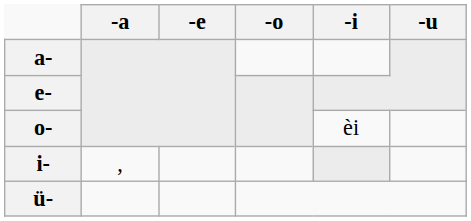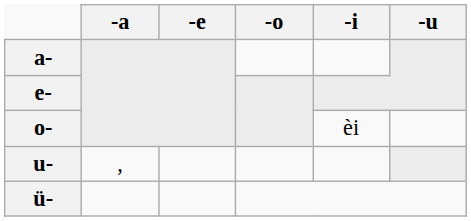 <table class="wikitable" style="text-align:center;border:none">
 <tr>
 <th style="background:none;border-style:none"></th>
 <th style="min-width:3em" scope="col">-a</th>
 <th style="min-width:3em" scope="col">-e</th>
 <th style="min-width:3em" scope="col">-o</th>
 <th style="min-width:3em" scope="col">-i</th>
 <th style="min-width:3em" scope="col">-u</th>
 </tr>
 <tr>
 <th style="min-width:3em" scope="row">a-</th>
 <td colspan="2" rowspan="3" class="table-na" style="background-color:#ececec;border-style:none solid none none"></td>
 <td></td>
 <td></td>
 <td class="table-na" style="background-color:#ececec;border-style:none solid none none"></td>
 </tr>
 <tr>
 <th style="min-width:3em" scope="row">e-</th>
 <td rowspan="2" class="table-na" style="background-color:#ececec;border-style:none solid none none"></td>
 <td colspan="2" class="table-na" style="background-color:#ececec;border-style:none solid none none"></td>
 </tr>
 <tr>
 <th style="min-width:3em" scope="row">o-</th>
 <td>èi</td>
 <td></td>
 </tr>
 <tr>
-<th style="min-width:3em" scope="row">i-</th>
+<th style="min-width:3em" scope="row">u-</th>
 <td>, </td>
 <td></td>
 <td></td>
-<td class="table-na" style="background-color:#ececec;border-style:none"></td>
 <td></td>
+<td class="table-na" style="background-color:#ececec;border-style:none solid none none"></td>
 </tr>
 <tr>
 <th style="min-width:3em" scope="row">ü-</th>
 <td></td>
 <td></td>
 <td colspan="3"></td>
 </tr>
 </table>
